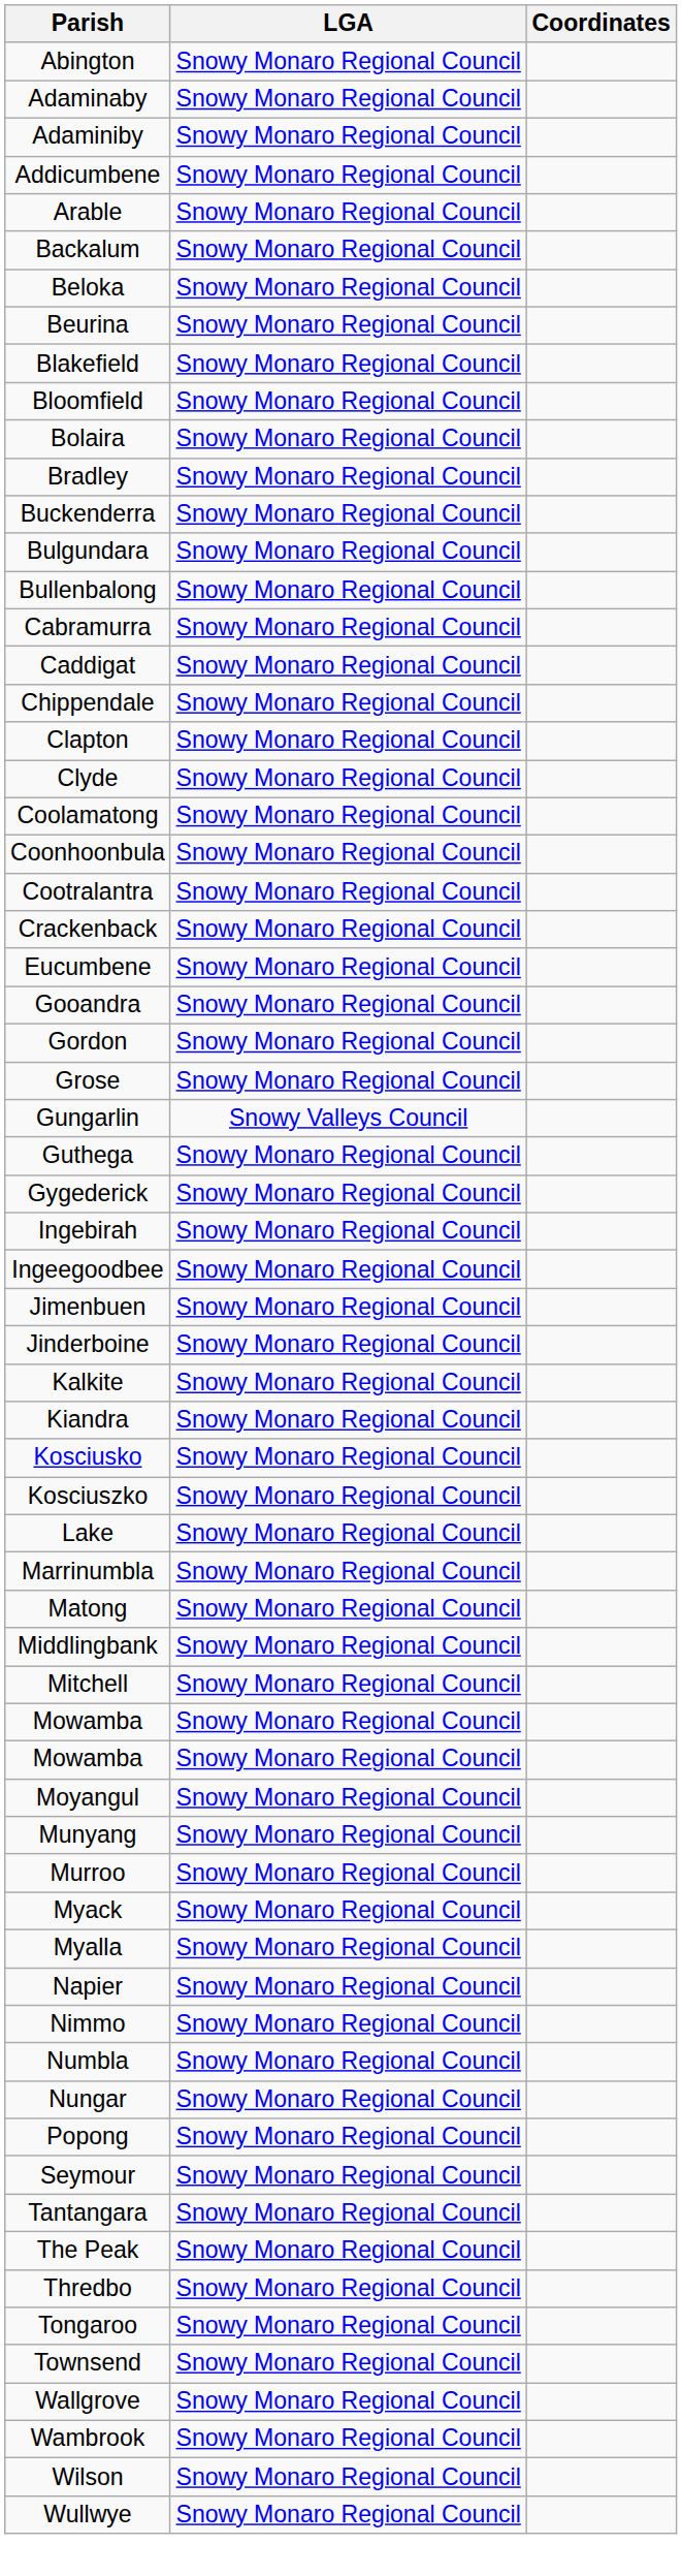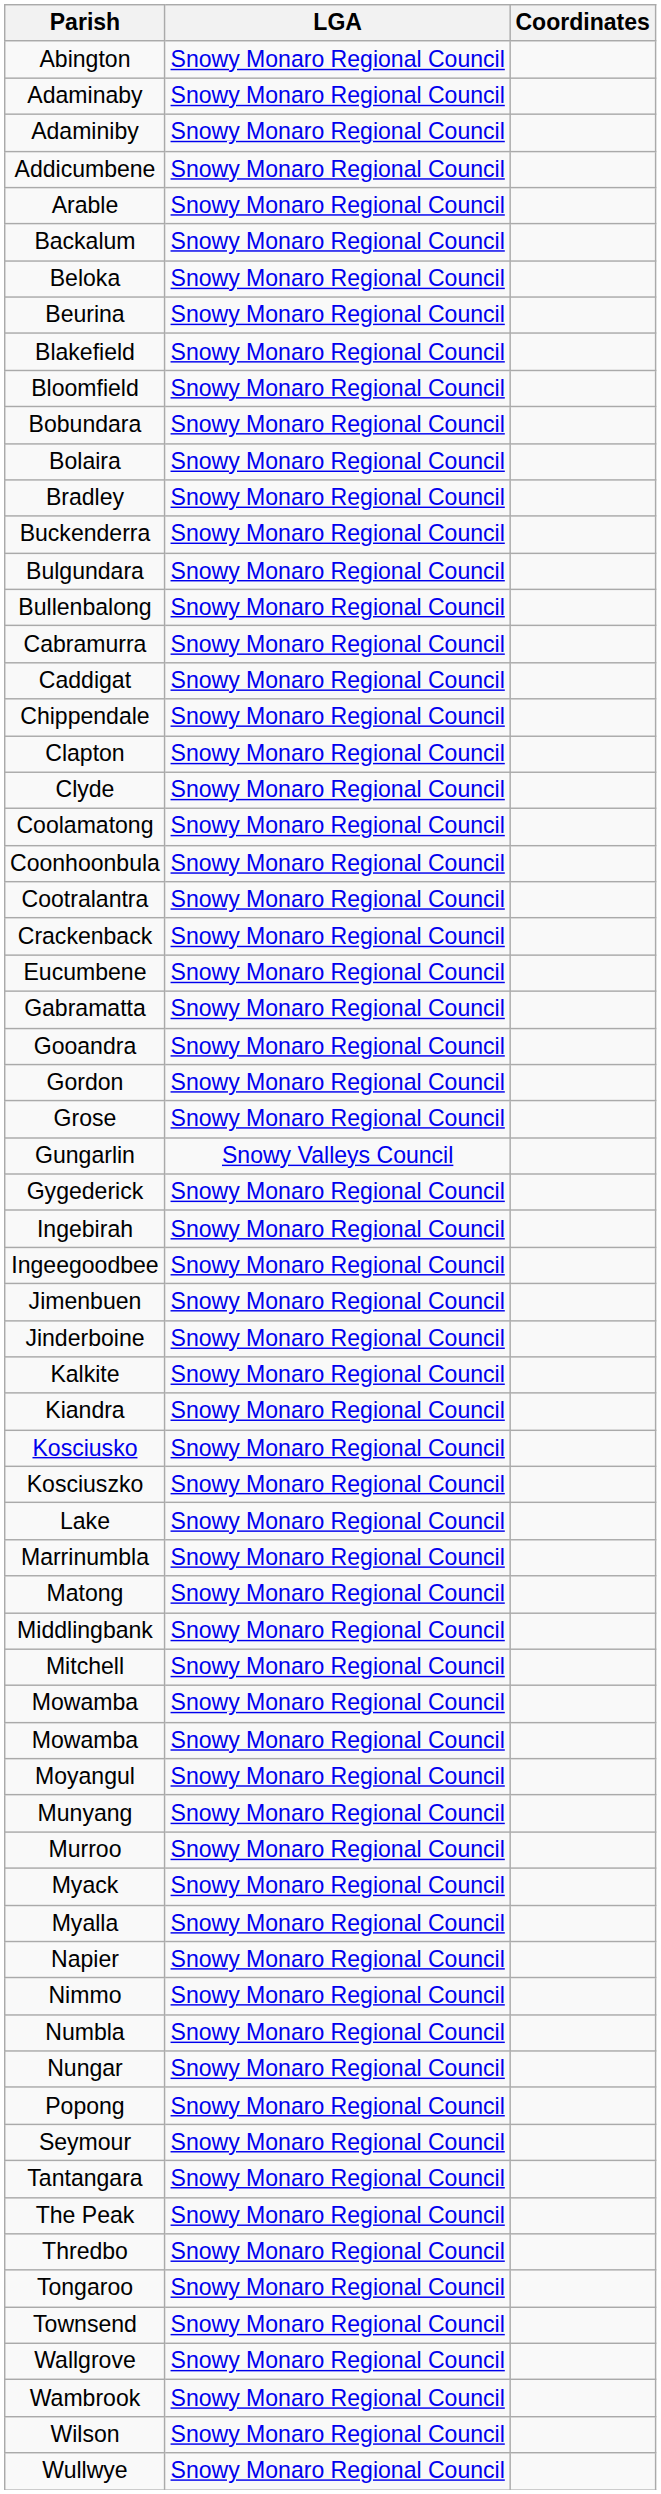 <table class="wikitable" style="text-align:center">
 <tr>
 <th>Parish</th>
 <th>LGA</th>
 <th>Coordinates</th>
 </tr>
 <tr>
 <td>Abington</td>
 <td><a href='#'>Snowy Monaro Regional Council</a></td>
 <td></td>
 </tr>
 <tr>
 <td>Adaminaby</td>
 <td><a href='#'>Snowy Monaro Regional Council</a></td>
 <td></td>
 </tr>
 <tr>
 <td>Adaminiby</td>
 <td><a href='#'>Snowy Monaro Regional Council</a></td>
 <td></td>
 </tr>
 <tr>
 <td>Addicumbene</td>
 <td><a href='#'>Snowy Monaro Regional Council</a></td>
 <td></td>
 </tr>
 <tr>
 <td>Arable</td>
 <td><a href='#'>Snowy Monaro Regional Council</a></td>
 <td></td>
 </tr>
 <tr>
 <td>Backalum</td>
 <td><a href='#'>Snowy Monaro Regional Council</a></td>
 <td></td>
 </tr>
 <tr>
 <td>Beloka</td>
 <td><a href='#'>Snowy Monaro Regional Council</a></td>
 <td></td>
 </tr>
 <tr>
 <td>Beurina</td>
 <td><a href='#'>Snowy Monaro Regional Council</a></td>
 <td></td>
 </tr>
 <tr>
 <td>Blakefield</td>
 <td><a href='#'>Snowy Monaro Regional Council</a></td>
 <td></td>
 </tr>
 <tr>
 <td>Bloomfield</td>
+<td><a href='#'>Snowy Monaro Regional Council</a></td>
+<td></td>
+</tr>
+<tr>
+<td>Bobundara</td>
 <td><a href='#'>Snowy Monaro Regional Council</a></td>
 <td></td>
 </tr>
 <tr>
 <td>Bolaira</td>
 <td><a href='#'>Snowy Monaro Regional Council</a></td>
 <td></td>
 </tr>
 <tr>
 <td>Bradley</td>
 <td><a href='#'>Snowy Monaro Regional Council</a></td>
 <td></td>
 </tr>
 <tr>
 <td>Buckenderra</td>
 <td><a href='#'>Snowy Monaro Regional Council</a></td>
 <td></td>
 </tr>
 <tr>
 <td>Bulgundara</td>
 <td><a href='#'>Snowy Monaro Regional Council</a></td>
 <td></td>
 </tr>
 <tr>
 <td>Bullenbalong</td>
 <td><a href='#'>Snowy Monaro Regional Council</a></td>
 <td></td>
 </tr>
 <tr>
 <td>Cabramurra</td>
 <td><a href='#'>Snowy Monaro Regional Council</a></td>
 <td></td>
 </tr>
 <tr>
 <td>Caddigat</td>
 <td><a href='#'>Snowy Monaro Regional Council</a></td>
 <td></td>
 </tr>
 <tr>
 <td>Chippendale</td>
 <td><a href='#'>Snowy Monaro Regional Council</a></td>
 <td></td>
 </tr>
 <tr>
 <td>Clapton</td>
 <td><a href='#'>Snowy Monaro Regional Council</a></td>
 <td></td>
 </tr>
 <tr>
 <td>Clyde</td>
 <td><a href='#'>Snowy Monaro Regional Council</a></td>
 <td></td>
 </tr>
 <tr>
 <td>Coolamatong</td>
 <td><a href='#'>Snowy Monaro Regional Council</a></td>
 <td></td>
 </tr>
 <tr>
 <td>Coonhoonbula</td>
 <td><a href='#'>Snowy Monaro Regional Council</a></td>
 <td></td>
 </tr>
 <tr>
 <td>Cootralantra</td>
 <td><a href='#'>Snowy Monaro Regional Council</a></td>
 <td></td>
 </tr>
 <tr>
 <td>Crackenback</td>
 <td><a href='#'>Snowy Monaro Regional Council</a></td>
 <td></td>
 </tr>
 <tr>
 <td>Eucumbene</td>
 <td><a href='#'>Snowy Monaro Regional Council</a></td>
 <td></td>
 </tr>
 <tr>
+<td>Gabramatta</td>
+<td><a href='#'>Snowy Monaro Regional Council</a></td>
+<td></td>
+</tr>
+<tr>
 <td>Gooandra</td>
 <td><a href='#'>Snowy Monaro Regional Council</a></td>
 <td></td>
 </tr>
 <tr>
 <td>Gordon</td>
 <td><a href='#'>Snowy Monaro Regional Council</a></td>
 <td></td>
 </tr>
 <tr>
 <td>Grose</td>
 <td><a href='#'>Snowy Monaro Regional Council</a></td>
 <td></td>
 </tr>
 <tr>
 <td>Gungarlin</td>
 <td><a href='#'>Snowy Valleys Council</a></td>
-<td></td>
-</tr>
-<tr>
-<td>Guthega</td>
-<td><a href='#'>Snowy Monaro Regional Council</a></td>
 <td></td>
 </tr>
 <tr>
 <td>Gygederick</td>
 <td><a href='#'>Snowy Monaro Regional Council</a></td>
 <td></td>
 </tr>
 <tr>
 <td>Ingebirah</td>
 <td><a href='#'>Snowy Monaro Regional Council</a></td>
 <td></td>
 </tr>
 <tr>
 <td>Ingeegoodbee</td>
 <td><a href='#'>Snowy Monaro Regional Council</a></td>
 <td></td>
 </tr>
 <tr>
 <td>Jimenbuen</td>
 <td><a href='#'>Snowy Monaro Regional Council</a></td>
 <td></td>
 </tr>
 <tr>
 <td>Jinderboine</td>
 <td><a href='#'>Snowy Monaro Regional Council</a></td>
 <td></td>
 </tr>
 <tr>
 <td>Kalkite</td>
 <td><a href='#'>Snowy Monaro Regional Council</a></td>
 <td></td>
 </tr>
 <tr>
 <td>Kiandra</td>
 <td><a href='#'>Snowy Monaro Regional Council</a></td>
 <td></td>
 </tr>
 <tr>
 <td><a href='#'>Kosciusko</a></td>
 <td><a href='#'>Snowy Monaro Regional Council</a></td>
 <td></td>
 </tr>
 <tr>
 <td>Kosciuszko</td>
 <td><a href='#'>Snowy Monaro Regional Council</a></td>
 <td></td>
 </tr>
 <tr>
 <td>Lake</td>
 <td><a href='#'>Snowy Monaro Regional Council</a></td>
 <td></td>
 </tr>
 <tr>
 <td>Marrinumbla</td>
 <td><a href='#'>Snowy Monaro Regional Council</a></td>
 <td></td>
 </tr>
 <tr>
 <td>Matong</td>
 <td><a href='#'>Snowy Monaro Regional Council</a></td>
 <td></td>
 </tr>
 <tr>
 <td>Middlingbank</td>
 <td><a href='#'>Snowy Monaro Regional Council</a></td>
 <td></td>
 </tr>
 <tr>
 <td>Mitchell</td>
 <td><a href='#'>Snowy Monaro Regional Council</a></td>
 <td></td>
 </tr>
 <tr>
 <td>Mowamba</td>
 <td><a href='#'>Snowy Monaro Regional Council</a></td>
 <td></td>
 </tr>
 <tr>
 <td>Mowamba</td>
 <td><a href='#'>Snowy Monaro Regional Council</a></td>
 <td></td>
 </tr>
 <tr>
 <td>Moyangul</td>
 <td><a href='#'>Snowy Monaro Regional Council</a></td>
 <td></td>
 </tr>
 <tr>
 <td>Munyang</td>
 <td><a href='#'>Snowy Monaro Regional Council</a></td>
 <td></td>
 </tr>
 <tr>
 <td>Murroo</td>
 <td><a href='#'>Snowy Monaro Regional Council</a></td>
 <td></td>
 </tr>
 <tr>
 <td>Myack</td>
 <td><a href='#'>Snowy Monaro Regional Council</a></td>
 <td></td>
 </tr>
 <tr>
 <td>Myalla</td>
 <td><a href='#'>Snowy Monaro Regional Council</a></td>
 <td></td>
 </tr>
 <tr>
 <td>Napier</td>
 <td><a href='#'>Snowy Monaro Regional Council</a></td>
 <td></td>
 </tr>
 <tr>
 <td>Nimmo</td>
 <td><a href='#'>Snowy Monaro Regional Council</a></td>
 <td></td>
 </tr>
 <tr>
 <td>Numbla</td>
 <td><a href='#'>Snowy Monaro Regional Council</a></td>
 <td></td>
 </tr>
 <tr>
 <td>Nungar</td>
 <td><a href='#'>Snowy Monaro Regional Council</a></td>
 <td></td>
 </tr>
 <tr>
 <td>Popong</td>
 <td><a href='#'>Snowy Monaro Regional Council</a></td>
 <td></td>
 </tr>
 <tr>
 <td>Seymour</td>
 <td><a href='#'>Snowy Monaro Regional Council</a></td>
 <td></td>
 </tr>
 <tr>
 <td>Tantangara</td>
 <td><a href='#'>Snowy Monaro Regional Council</a></td>
 <td></td>
 </tr>
 <tr>
 <td>The Peak</td>
 <td><a href='#'>Snowy Monaro Regional Council</a></td>
 <td></td>
 </tr>
 <tr>
 <td>Thredbo</td>
 <td><a href='#'>Snowy Monaro Regional Council</a></td>
 <td></td>
 </tr>
 <tr>
 <td>Tongaroo</td>
 <td><a href='#'>Snowy Monaro Regional Council</a></td>
 <td></td>
 </tr>
 <tr>
 <td>Townsend</td>
 <td><a href='#'>Snowy Monaro Regional Council</a></td>
 <td></td>
 </tr>
 <tr>
 <td>Wallgrove</td>
 <td><a href='#'>Snowy Monaro Regional Council</a></td>
 <td></td>
 </tr>
 <tr>
 <td>Wambrook</td>
 <td><a href='#'>Snowy Monaro Regional Council</a></td>
 <td></td>
 </tr>
 <tr>
 <td>Wilson</td>
 <td><a href='#'>Snowy Monaro Regional Council</a></td>
 <td></td>
 </tr>
 <tr>
 <td>Wullwye</td>
 <td><a href='#'>Snowy Monaro Regional Council</a></td>
 <td></td>
 </tr>
 </table>
